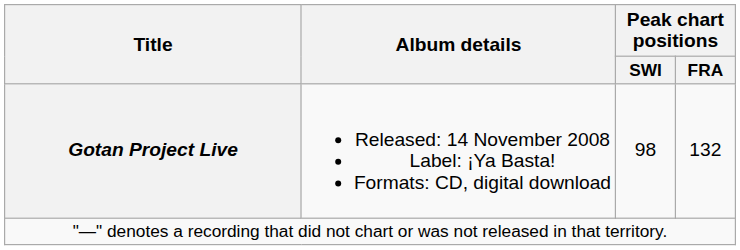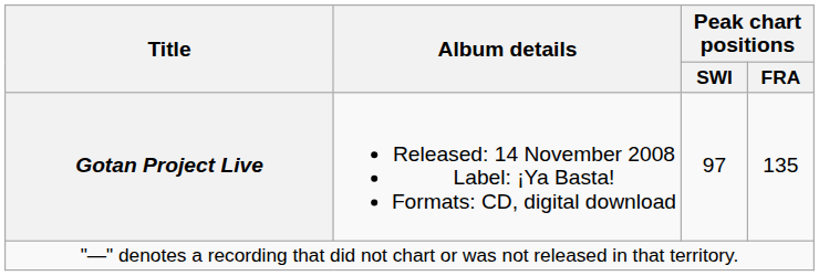 <table class="wikitable plainrowheaders" style="text-align:center;">
 <tr>
 <th scope="col" rowspan=2 style="width:15em;">Title</th>
 <th scope="col" rowspan=2>Album details</th>
 <th scope="col" colspan=2>Peak chart positions</th>
 </tr>
 <tr>
 <th scope="col" style="width:3em;font-size:90%;">SWI<br></th>
 <th scope="col" style="width:3em;font-size:90%;">FRA<br></th>
 </tr>
 <tr>
 <th scope="row"><em>Gotan Project Live</em></th>
 <td><br><ul><li>Released: 14 November 2008</li><li>Label: ¡Ya Basta!</li><li>Formats: CD, digital download</li></ul></td>
-<td>98</td>
-<td>132</td>
+<td>97</td>
+<td>135</td>
 </tr>
 <tr>
 <td colspan=10 style="font-size:90%">"—" denotes a recording that did not chart or was not released in that territory.</td>
 </tr>
 </table>
